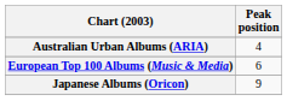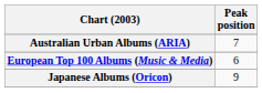 <table class="wikitable plainrowheaders sortable" style="text-align:center;">
 <tr>
 <th scope="col">Chart (2003)</th>
 <th scope="col">Peak<br>position</th>
 </tr>
 <tr>
 </tr>
 <tr>
 <th scope="row">Australian Urban Albums (<a href='#'>ARIA</a>)</th>
-<td>4</td>
+<td>7</td>
 </tr>
 <tr>
 </tr>
 <tr>
 </tr>
 <tr>
 </tr>
 <tr>
 <th scope="row"><a href='#'>European Top 100 Albums</a> (<em><a href='#'>Music & Media</a></em>)</th>
 <td>6</td>
 </tr>
 <tr>
 </tr>
 <tr>
 </tr>
 <tr>
 <th scope="row">Japanese Albums (<a href='#'>Oricon</a>)</th>
 <td>9</td>
 </tr>
 <tr>
 </tr>
 <tr>
 </tr>
 <tr>
 </tr>
 <tr>
 </tr>
 <tr>
 </tr>
 <tr>
 </tr>
 <tr>
 </tr>
 </table>
